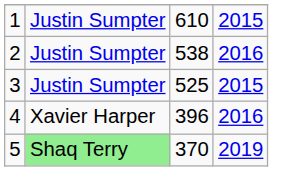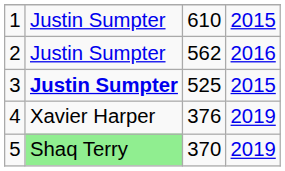 <table class="wikitable">
 <tr>
 </tr>
 <tr>
 <td>1</td>
 <td><a href='#'>Justin Sumpter</a></td>
 <td>610</td>
 <td><a href='#'>2015</a></td>
 </tr>
 <tr>
 <td>2</td>
 <td><a href='#'>Justin Sumpter</a></td>
-<td>538</td>
+<td>562</td>
 <td><a href='#'>2016</a></td>
 </tr>
 <tr>
 <td>3</td>
-<td><a href='#'>Justin Sumpter</a></td>
+<td><strong><a href='#'>Justin Sumpter</a></strong></td>
 <td>525</td>
 <td><a href='#'>2015</a></td>
 </tr>
 <tr>
 <td>4</td>
 <td>Xavier Harper</td>
-<td>396</td>
-<td><a href='#'>2016</a></td>
+<td>376</td>
+<td><a href='#'>2019</a></td>
 </tr>
 <tr>
 <td>5</td>
 <td style="background: lightgreen;">Shaq Terry</td>
 <td>370</td>
 <td><a href='#'>2019</a></td>
 </tr>
 </table>
